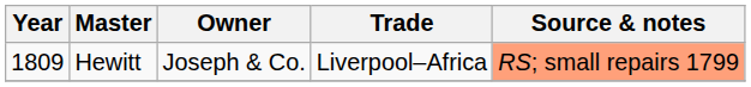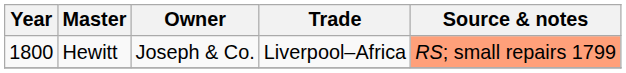 <table class=" wikitable">
 <tr>
 <th>Year</th>
 <th>Master</th>
 <th>Owner</th>
 <th>Trade</th>
 <th>Source & notes</th>
 </tr>
 <tr>
-<td>1809</td>
+<td>1800</td>
 <td>Hewitt</td>
 <td>Joseph & Co.</td>
 <td>Liverpool–Africa</td>
 <td style="background: lightsalmon;"><em>RS</em>; small repairs 1799</td>
 </tr>
 <tr>
 </tr>
 </table>
